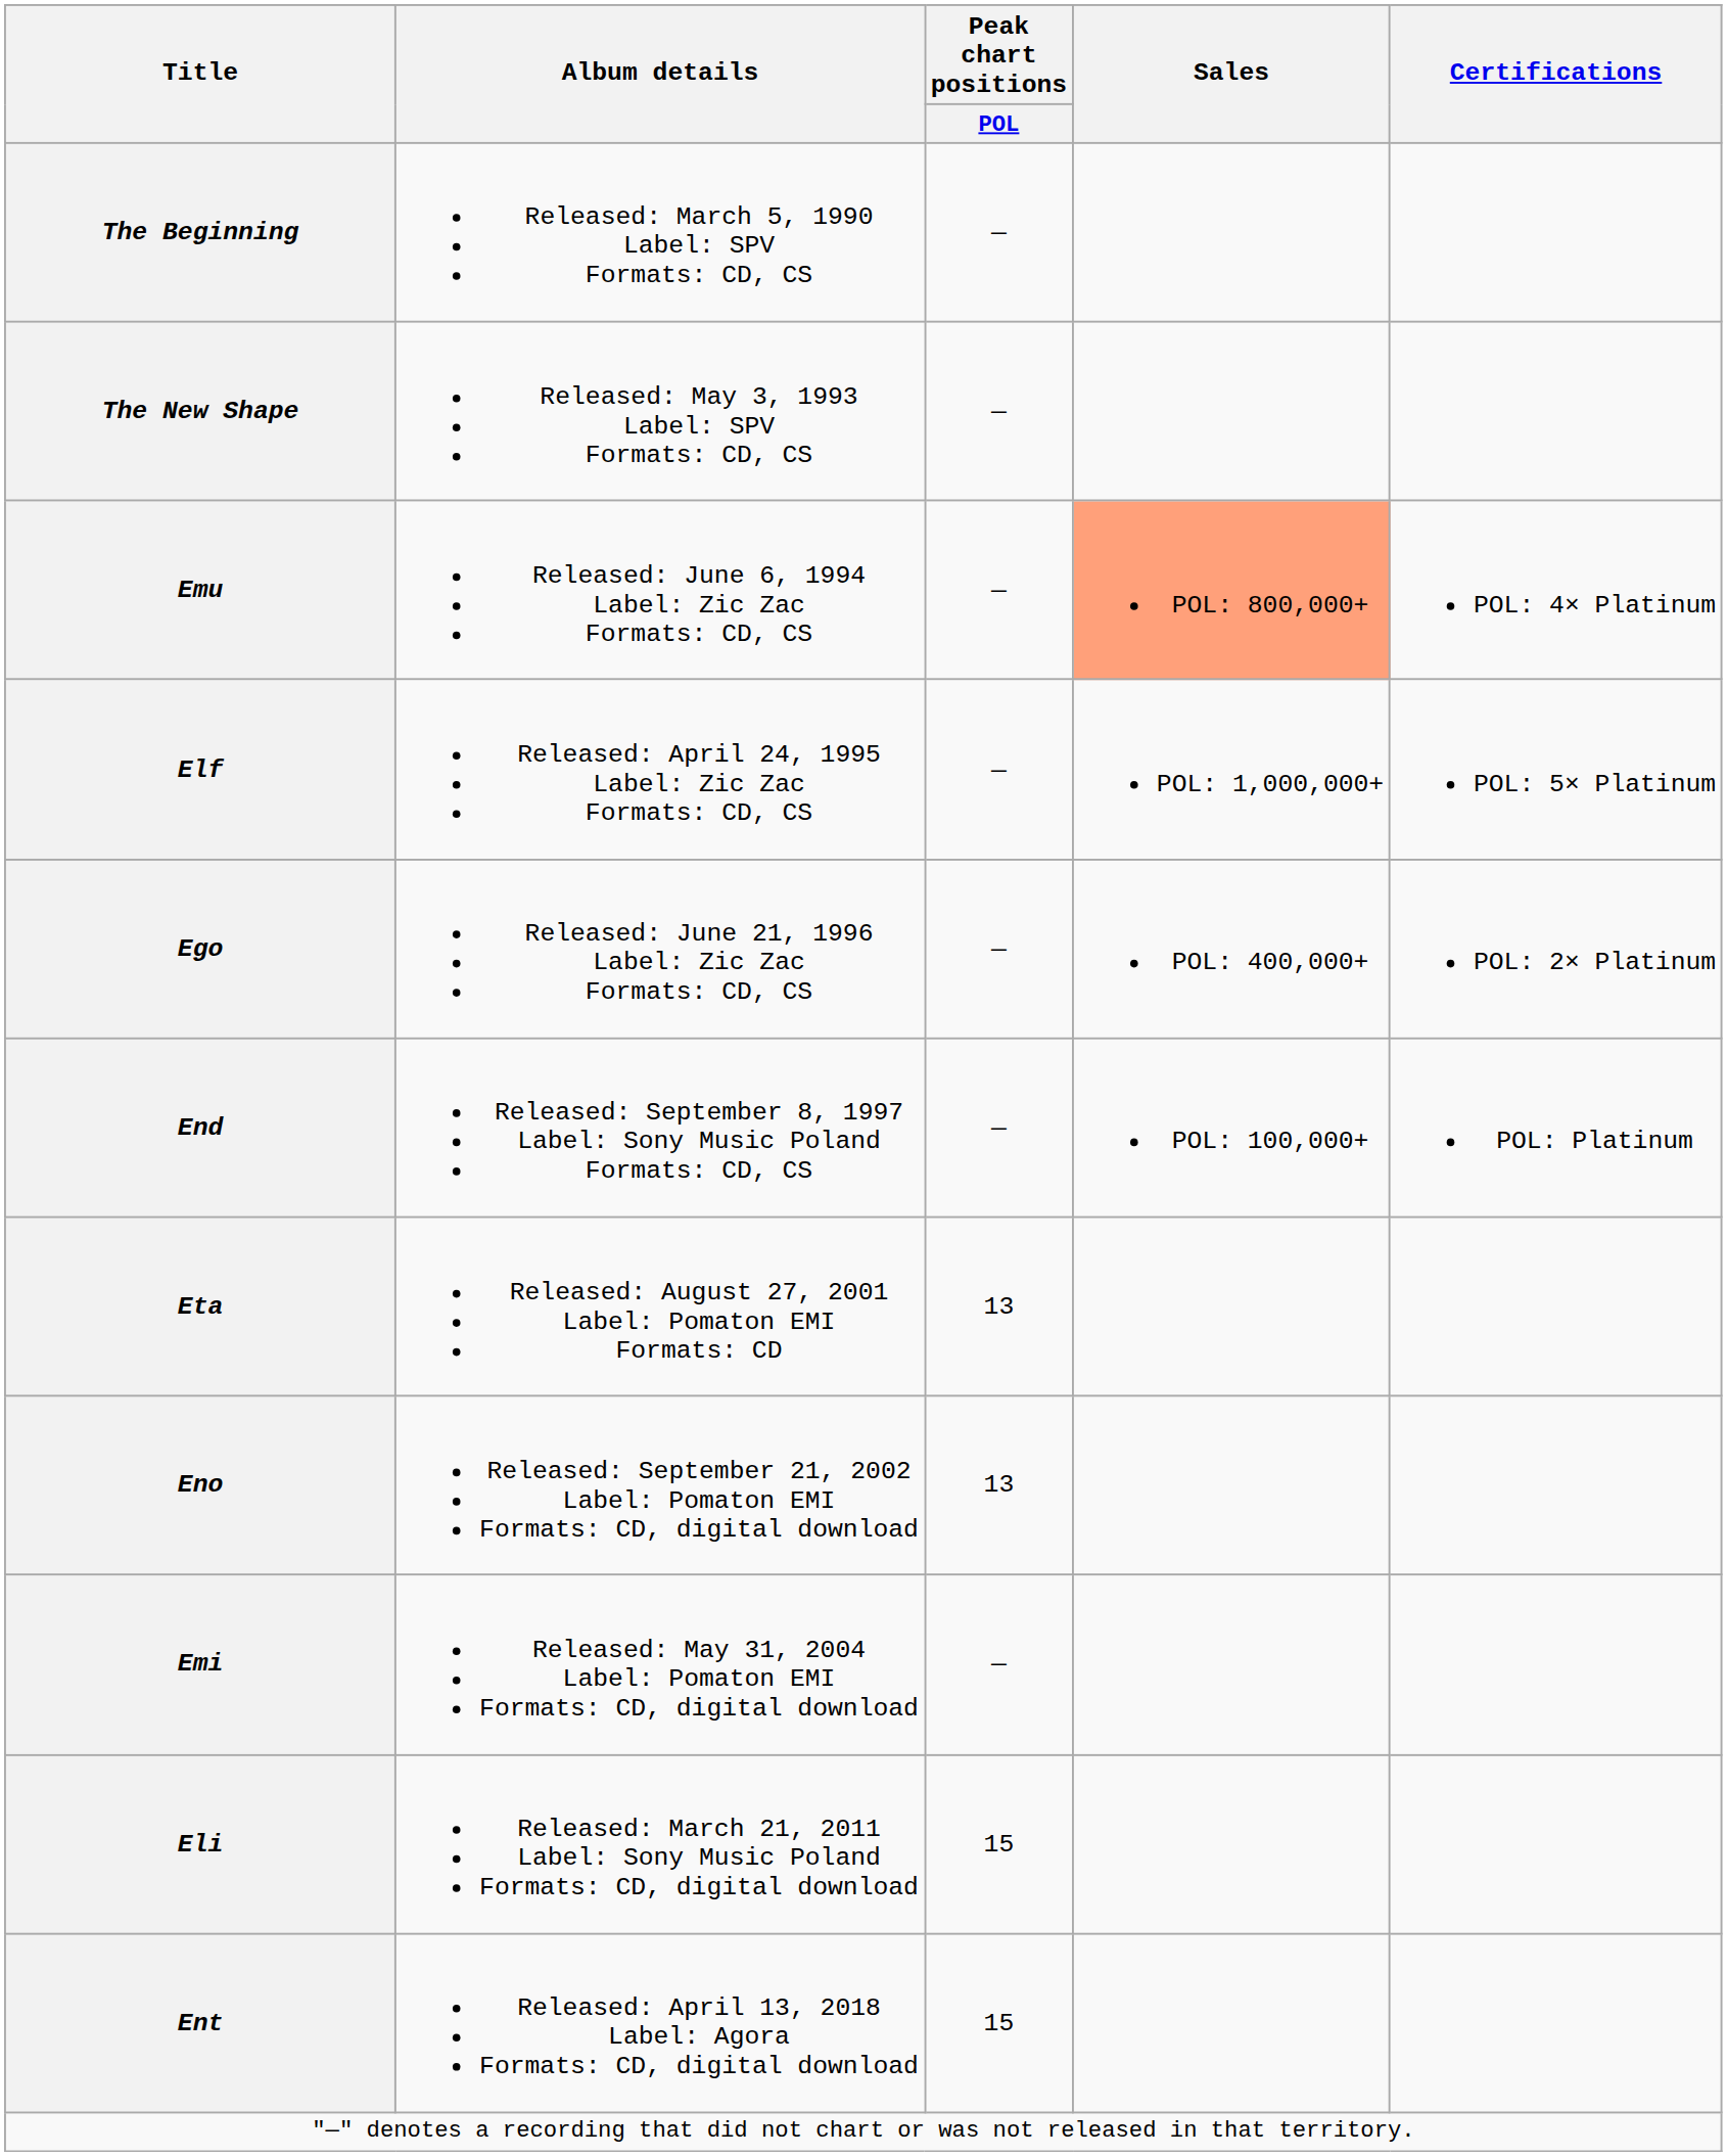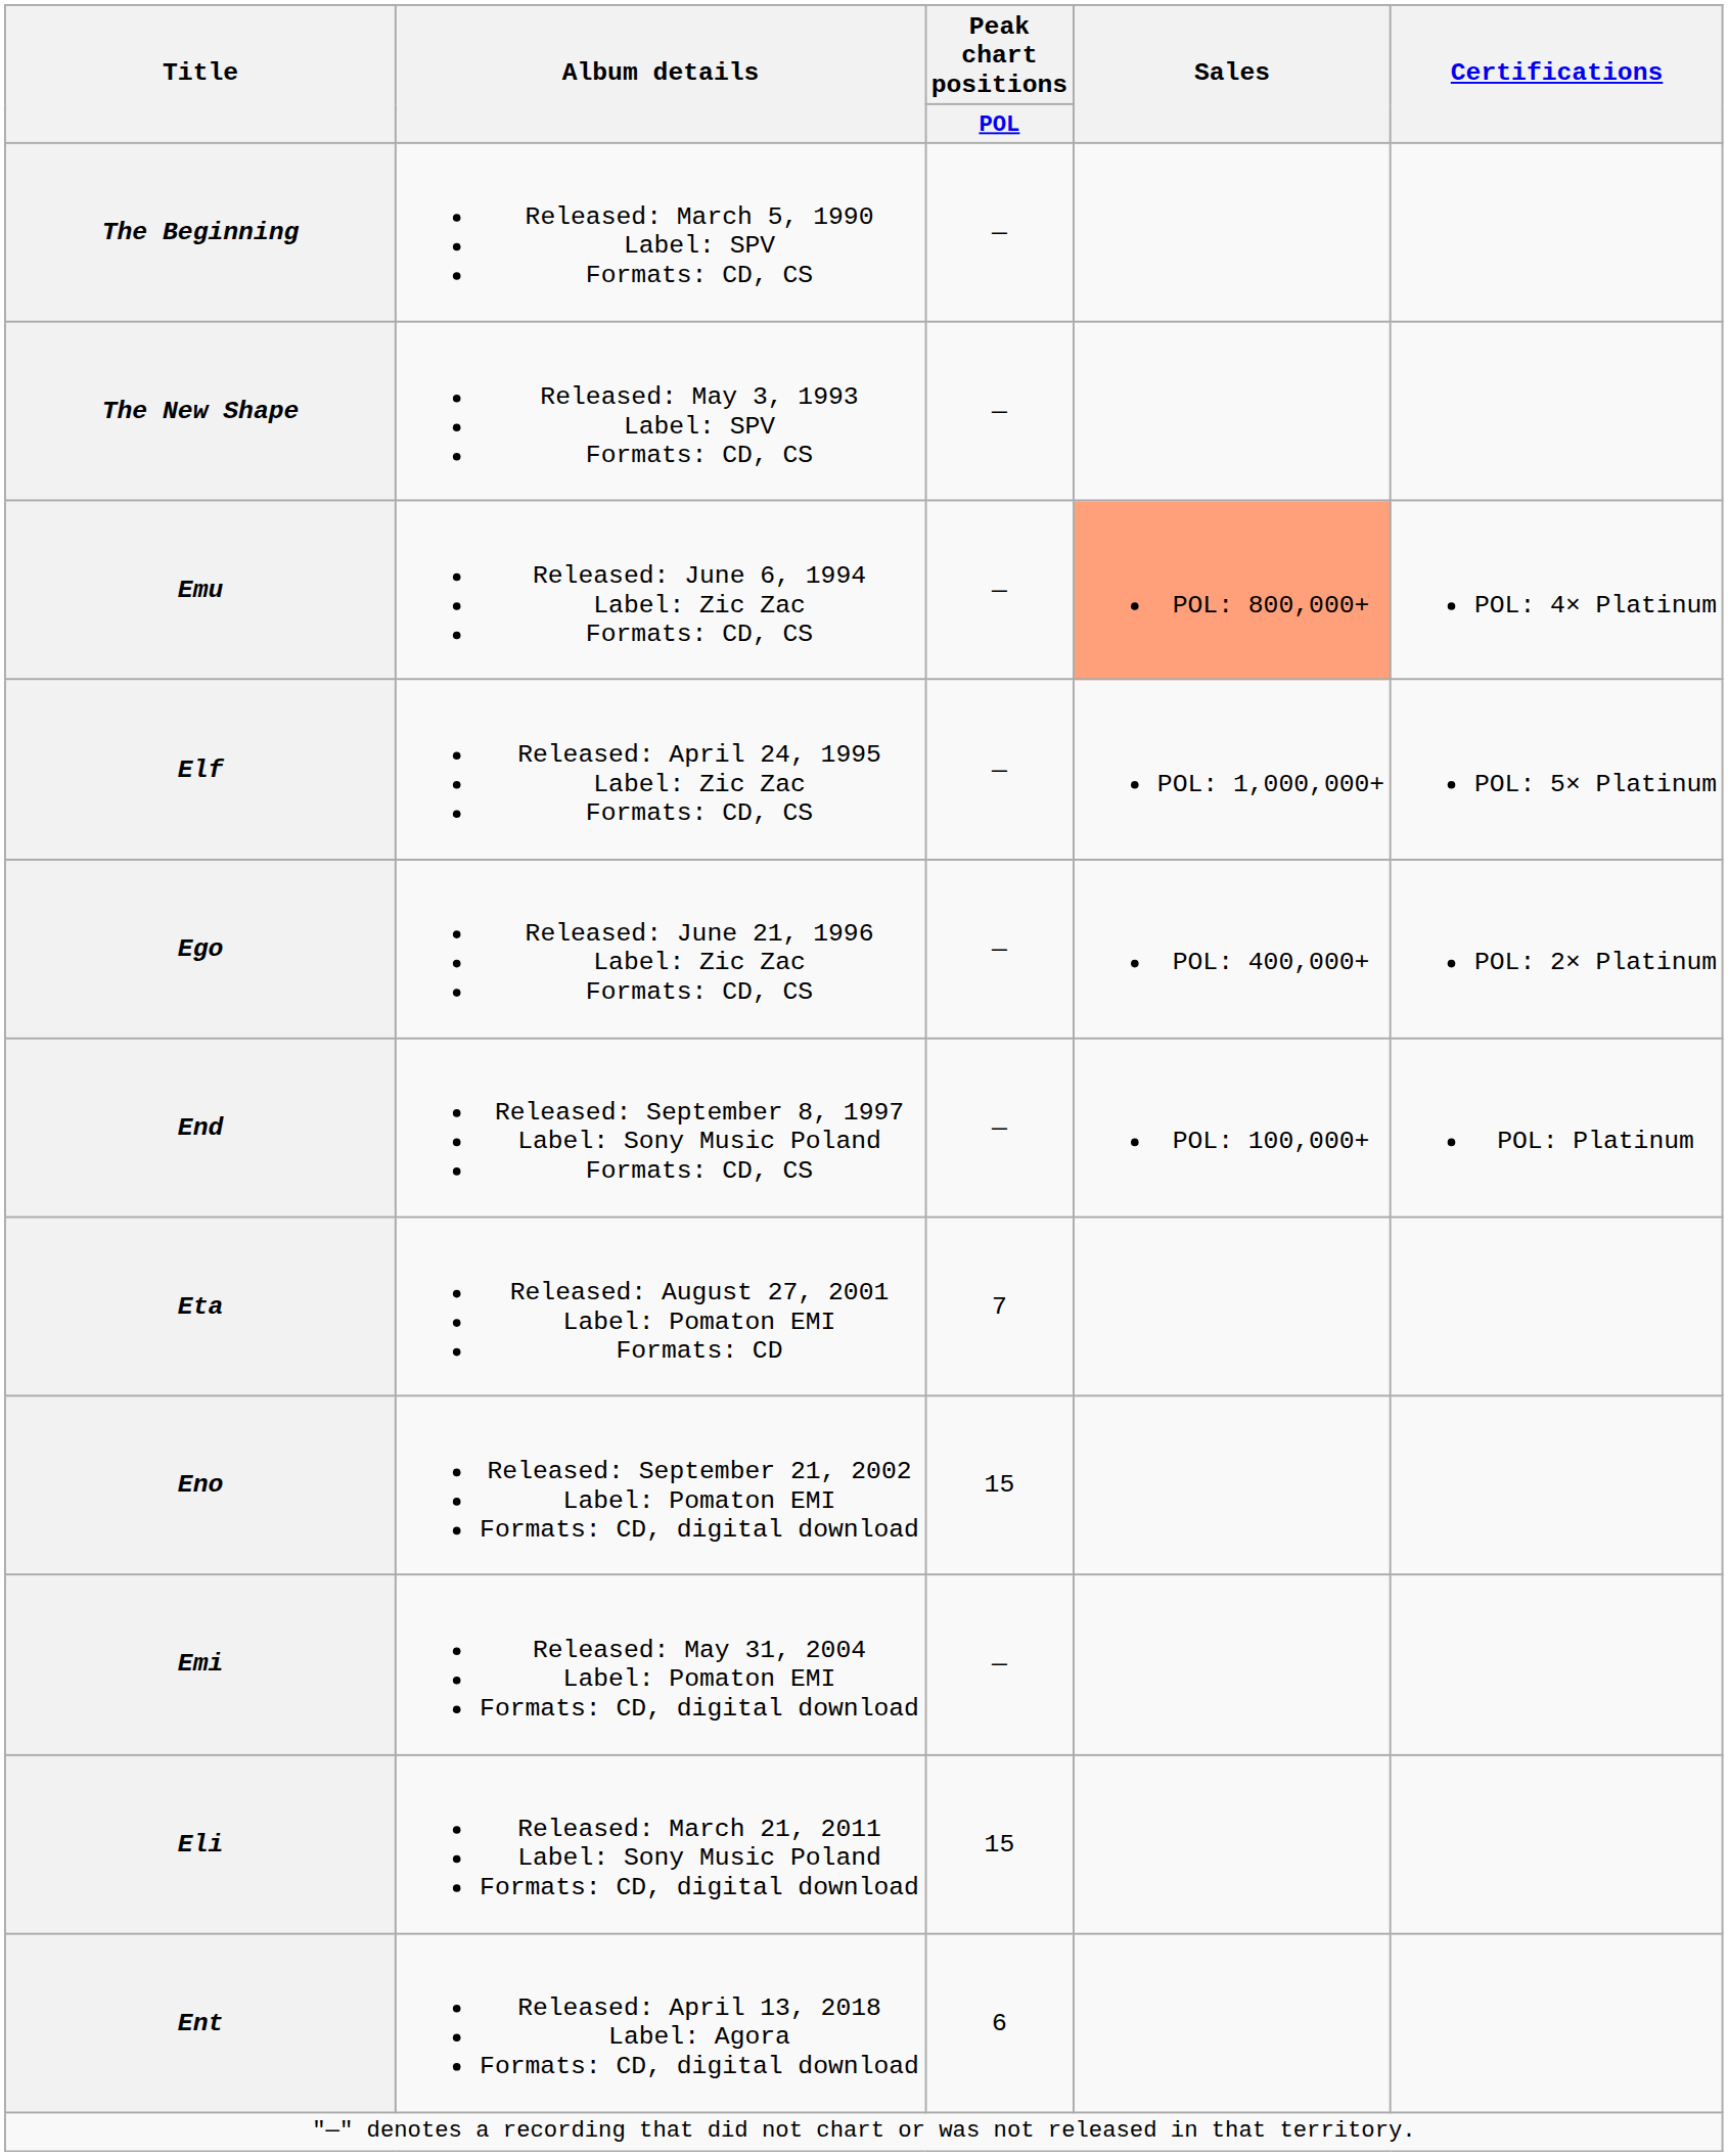 <table class="wikitable plainrowheaders" style="text-align:center;">
 <tr>
 <th scope="col" rowspan="2" style="width:15em;">Title</th>
 <th scope="col" rowspan="2">Album details</th>
 <th scope="col" colspan="1">Peak chart positions</th>
 <th scope="col" rowspan="2">Sales</th>
 <th scope="col" rowspan="2"><a href='#'>Certifications</a></th>
 </tr>
 <tr>
 <th scope="col" style="width:3em;font-size:90%;"><a href='#'>POL</a><br></th>
 </tr>
 <tr>
 <th scope="row"><em>The Beginning</em></th>
 <td><br><ul><li>Released: March 5, 1990</li><li>Label: SPV</li><li>Formats: CD, CS</li></ul></td>
 <td>—</td>
 <td></td>
 <td></td>
 </tr>
 <tr>
 <th scope="row"><em>The New Shape</em></th>
 <td><br><ul><li>Released: May 3, 1993</li><li>Label: SPV</li><li>Formats: CD, CS</li></ul></td>
 <td>—</td>
 <td></td>
 <td></td>
 </tr>
 <tr>
 <th scope="row"><em>Emu</em></th>
 <td><br><ul><li>Released: June 6, 1994</li><li>Label: Zic Zac</li><li>Formats: CD, CS</li></ul></td>
 <td>—</td>
 <td style="background: lightsalmon;"><br><ul><li>POL: 800,000+</li></ul></td>
 <td><br><ul><li>POL: 4× Platinum</li></ul></td>
 </tr>
 <tr>
 <th scope="row"><em>Elf</em></th>
 <td><br><ul><li>Released: April 24, 1995</li><li>Label: Zic Zac</li><li>Formats: CD, CS</li></ul></td>
 <td>—</td>
 <td><br><ul><li>POL: 1,000,000+</li></ul></td>
 <td><br><ul><li>POL: 5× Platinum</li></ul></td>
 </tr>
 <tr>
 <th scope="row"><em>Ego</em></th>
 <td><br><ul><li>Released: June 21, 1996</li><li>Label: Zic Zac</li><li>Formats: CD, CS</li></ul></td>
 <td>—</td>
 <td><br><ul><li>POL: 400,000+</li></ul></td>
 <td><br><ul><li>POL: 2× Platinum</li></ul></td>
 </tr>
 <tr>
 <th scope="row"><em>End</em></th>
 <td><br><ul><li>Released: September 8, 1997</li><li>Label: Sony Music Poland</li><li>Formats: CD, CS</li></ul></td>
 <td>—</td>
 <td><br><ul><li>POL: 100,000+</li></ul></td>
 <td><br><ul><li>POL: Platinum</li></ul></td>
 </tr>
 <tr>
 <th scope="row"><em>Eta</em></th>
 <td><br><ul><li>Released: August 27, 2001</li><li>Label: Pomaton EMI</li><li>Formats: CD</li></ul></td>
-<td>13</td>
+<td>7</td>
 <td></td>
 <td></td>
 </tr>
 <tr>
 <th scope="row"><em>Eno</em></th>
 <td><br><ul><li>Released: September 21, 2002</li><li>Label: Pomaton EMI</li><li>Formats: CD, digital download</li></ul></td>
-<td>13</td>
+<td>15</td>
 <td></td>
 <td></td>
 </tr>
 <tr>
 <th scope="row"><em>Emi</em></th>
 <td><br><ul><li>Released: May 31, 2004</li><li>Label: Pomaton EMI</li><li>Formats: CD, digital download</li></ul></td>
 <td>—</td>
 <td></td>
 <td></td>
 </tr>
 <tr>
 <th scope="row"><em>Eli</em></th>
 <td><br><ul><li>Released: March 21, 2011</li><li>Label: Sony Music Poland</li><li>Formats: CD, digital download</li></ul></td>
 <td>15</td>
 <td></td>
 <td></td>
 </tr>
 <tr>
 <th scope="row"><em>Ent</em></th>
 <td><br><ul><li>Released: April 13, 2018</li><li>Label: Agora</li><li>Formats: CD, digital download</li></ul></td>
-<td>15</td>
+<td>6</td>
 <td></td>
 <td></td>
 </tr>
 <tr>
 <td colspan="10" style="font-size:90%">"—" denotes a recording that did not chart or was not released in that territory.</td>
 </tr>
 </table>
